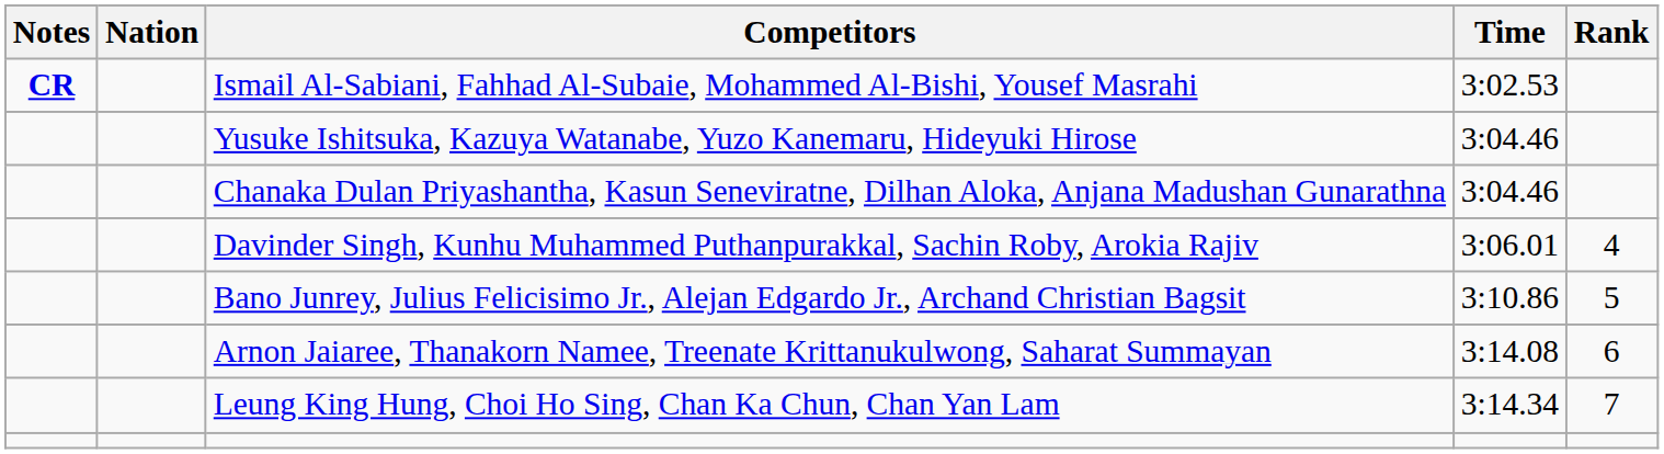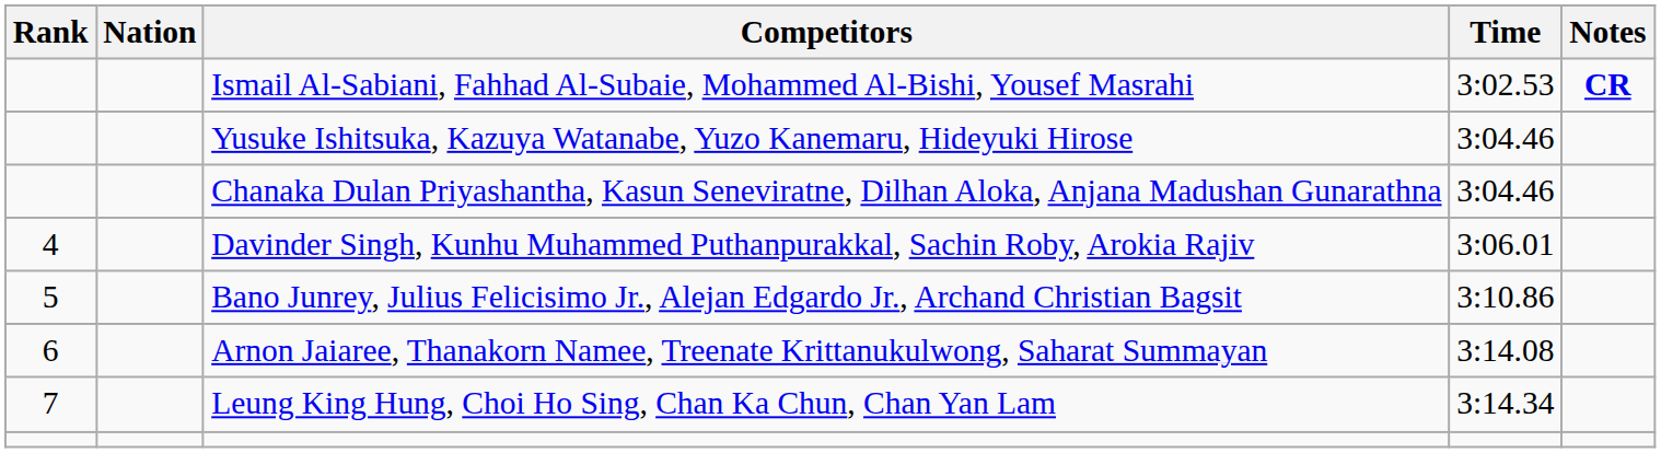 <table class="wikitable sortable" style="text-align:center; font-size:95%">
 <tr>
-<th>Notes</th>
+<th>Rank</th>
 <th>Nation</th>
 <th>Competitors</th>
 <th>Time</th>
-<th>Rank</th>
+<th>Notes</th>
 </tr>
 <tr>
-<td><strong><a href='#'>CR</a></strong></td>
+<td></td>
 <td align=left></td>
 <td align=left><a href='#'>Ismail Al-Sabiani</a>, <a href='#'>Fahhad Al-Subaie</a>, <a href='#'>Mohammed Al-Bishi</a>, <a href='#'>Yousef Masrahi</a></td>
 <td>3:02.53</td>
-<td></td>
+<td><strong><a href='#'>CR</a></strong></td>
 </tr>
 <tr>
 <td></td>
 <td align=left></td>
 <td align=left><a href='#'>Yusuke Ishitsuka</a>, <a href='#'>Kazuya Watanabe</a>, <a href='#'>Yuzo Kanemaru</a>, <a href='#'>Hideyuki Hirose</a></td>
 <td>3:04.46</td>
 <td></td>
 </tr>
 <tr>
 <td></td>
 <td align=left></td>
 <td align=left><a href='#'>Chanaka Dulan Priyashantha</a>, <a href='#'>Kasun Seneviratne</a>, <a href='#'>Dilhan Aloka</a>, <a href='#'>Anjana Madushan Gunarathna</a></td>
 <td>3:04.46</td>
 <td></td>
 </tr>
 <tr>
-<td></td>
+<td>4</td>
 <td align=left></td>
 <td align=left><a href='#'>Davinder Singh</a>, <a href='#'>Kunhu Muhammed Puthanpurakkal</a>, <a href='#'>Sachin Roby</a>, <a href='#'>Arokia Rajiv</a></td>
 <td>3:06.01</td>
-<td>4</td>
+<td></td>
 </tr>
 <tr>
-<td></td>
+<td>5</td>
 <td align=left></td>
 <td align=left><a href='#'>Bano Junrey</a>, <a href='#'>Julius Felicisimo Jr.</a>, <a href='#'>Alejan Edgardo Jr.</a>, <a href='#'>Archand Christian Bagsit</a></td>
 <td>3:10.86</td>
-<td>5</td>
+<td></td>
 </tr>
 <tr>
-<td></td>
+<td>6</td>
 <td align=left></td>
 <td align=left><a href='#'>Arnon Jaiaree</a>, <a href='#'>Thanakorn Namee</a>, <a href='#'>Treenate Krittanukulwong</a>, <a href='#'>Saharat Summayan</a></td>
 <td>3:14.08</td>
-<td>6</td>
+<td></td>
 </tr>
 <tr>
-<td></td>
+<td>7</td>
 <td align=left></td>
 <td align=left><a href='#'>Leung King Hung</a>, <a href='#'>Choi Ho Sing</a>, <a href='#'>Chan Ka Chun</a>, <a href='#'>Chan Yan Lam</a></td>
 <td>3:14.34</td>
-<td>7</td>
+<td></td>
 </tr>
 <tr>
 <td></td>
 <td align=left></td>
 <td align=left></td>
 <td></td>
 <td></td>
 </tr>
 </table>
